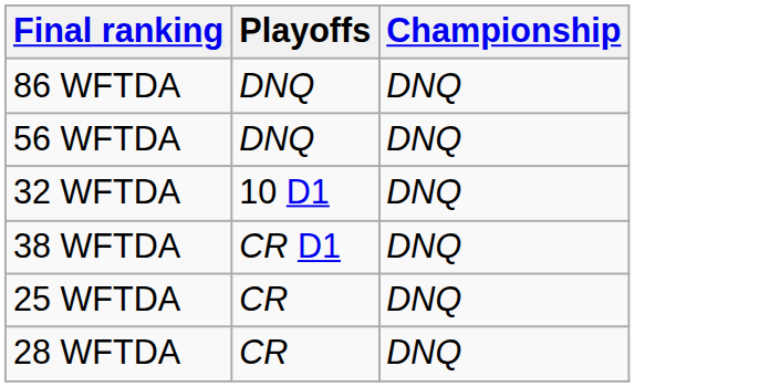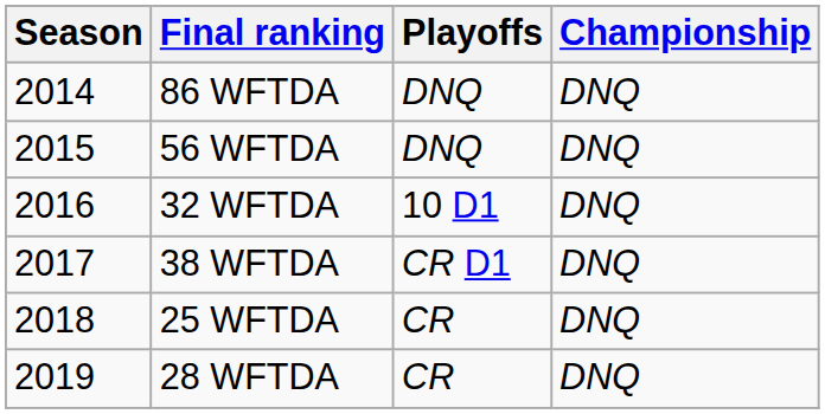 <table class="wikitable sortable">
 <tr>
+<th>Season</th>
 <th><a href='#'>Final ranking</a></th>
 <th>Playoffs</th>
 <th><a href='#'>Championship</a></th>
 </tr>
 <tr>
+<td>2014</td>
 <td>86 WFTDA</td>
 <td><em>DNQ</em></td>
 <td><em>DNQ</em></td>
 </tr>
 <tr>
+<td>2015</td>
 <td>56 WFTDA</td>
 <td><em>DNQ</em></td>
 <td><em>DNQ</em></td>
 </tr>
 <tr>
+<td>2016</td>
 <td>32 WFTDA</td>
 <td>10 <a href='#'>D1</a></td>
 <td><em>DNQ</em></td>
 </tr>
 <tr>
+<td>2017</td>
 <td>38 WFTDA</td>
 <td><em>CR</em> <a href='#'>D1</a></td>
 <td><em>DNQ</em></td>
 </tr>
 <tr>
+<td>2018</td>
 <td>25 WFTDA</td>
 <td><em>CR</em></td>
 <td><em>DNQ</em></td>
 </tr>
 <tr>
+<td>2019</td>
 <td>28 WFTDA</td>
 <td><em>CR</em></td>
 <td><em>DNQ</em></td>
 </tr>
 </table>
